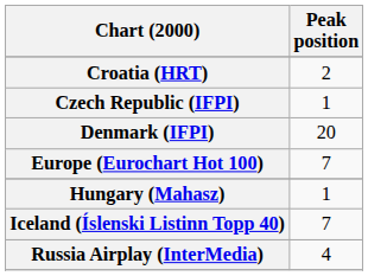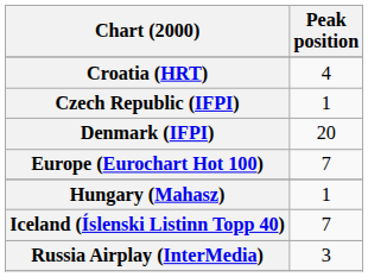 <table class="wikitable sortable plainrowheaders" style="text-align:center">
 <tr>
 <th>Chart (2000)</th>
 <th>Peak<br>position</th>
 </tr>
 <tr>
 </tr>
 <tr>
 </tr>
 <tr>
 </tr>
 <tr>
 <th scope="row">Croatia (<a href='#'>HRT</a>)</th>
-<td>2</td>
+<td>4</td>
 </tr>
 <tr>
 <th scope="row">Czech Republic (<a href='#'>IFPI</a>)</th>
 <td>1</td>
 </tr>
 <tr>
 <th scope="row">Denmark (<a href='#'>IFPI</a>)</th>
 <td>20</td>
 </tr>
 <tr>
 <th scope="row">Europe (<a href='#'>Eurochart Hot 100</a>)</th>
 <td>7</td>
 </tr>
 <tr>
 </tr>
 <tr>
 </tr>
 <tr>
 <th scope="row">Hungary (<a href='#'>Mahasz</a>)</th>
 <td>1</td>
 </tr>
 <tr>
 <th scope="row">Iceland (<a href='#'>Íslenski Listinn Topp 40</a>)</th>
 <td>7</td>
 </tr>
 <tr>
 </tr>
 <tr>
 </tr>
 <tr>
 </tr>
 <tr>
 </tr>
 <tr>
 <th scope="row">Russia Airplay (<a href='#'>InterMedia</a>)</th>
-<td>4</td>
+<td>3</td>
 </tr>
 <tr>
 </tr>
 <tr>
 </tr>
 <tr>
 </tr>
 <tr>
 </tr>
 </table>
